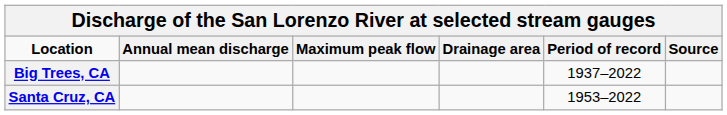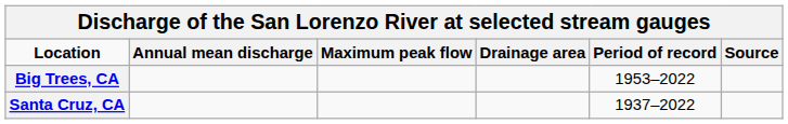 <table class="wikitable sortable collapsible collapsed" style="float: right; clear: right; margin-left: 0.5em">
 <tr>
 <th colspan=6>Discharge of the San Lorenzo River at selected stream gauges</th>
 </tr>
 <tr style="font-size:9pt; text-align:center;">
 <td><strong>Location</strong></td>
 <th>Annual mean discharge</th>
 <th>Maximum peak flow</th>
 <th>Drainage area</th>
 <th>Period of record</th>
 <th>Source</th>
 </tr>
 <tr style="font-size:9pt; text-align:center;">
 <th><a href='#'>Big Trees, CA</a></th>
 <td></td>
 <td></td>
 <td></td>
-<td>1937–2022</td>
+<td>1953–2022</td>
 <td></td>
 </tr>
 <tr style="font-size:9pt; text-align:center;">
 <th><a href='#'>Santa Cruz, CA</a></th>
 <td></td>
 <td></td>
 <td></td>
-<td>1953–2022</td>
+<td>1937–2022</td>
 <td></td>
 </tr>
 </table>
